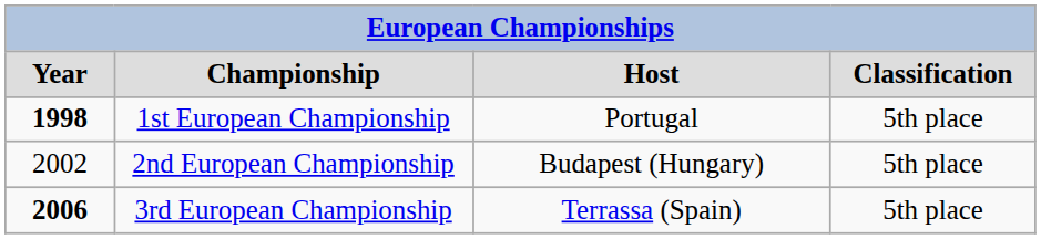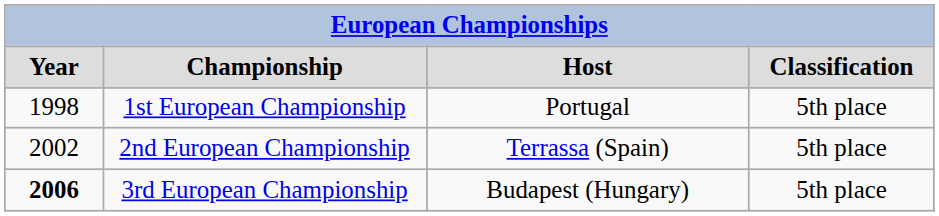 <table class="wikitable" style=font-size:90%>
 <tr align=center style="background:#B0C4DE;">
 <td colspan=4><strong><a href='#'>European Championships</a></strong></td>
 </tr>
 <tr align=center bgcolor="#dddddd">
 <td width=50><strong>Year</strong></td>
 <td width=180><strong>Championship</strong></td>
 <td width=180><strong>Host</strong></td>
 <td width=100><strong>Classification</strong></td>
 </tr>
 <tr align=center>
-<td><strong>1998</strong></td>
+<td>1998</td>
 <td><a href='#'>1st European Championship</a></td>
 <td>Portugal</td>
 <td align="center">5th place</td>
 </tr>
 <tr align=center>
 <td>2002</td>
 <td><a href='#'>2nd European Championship</a></td>
-<td>Budapest (Hungary)</td>
+<td><a href='#'>Terrassa</a> (Spain)</td>
 <td align="center">5th place</td>
 </tr>
 <tr align=center>
 <td><strong>2006</strong></td>
 <td><a href='#'>3rd European Championship</a></td>
-<td><a href='#'>Terrassa</a> (Spain)</td>
+<td>Budapest (Hungary)</td>
 <td align="center">5th place</td>
 </tr>
 </table>
